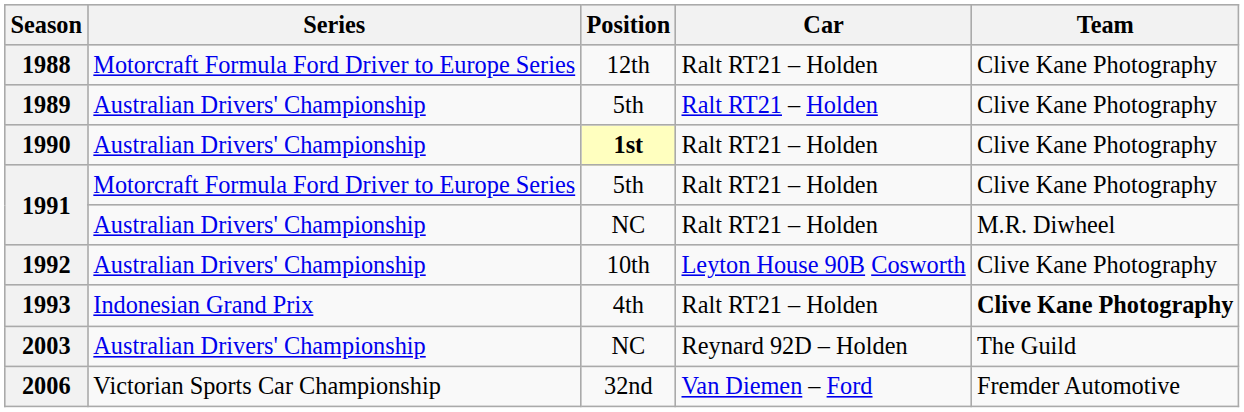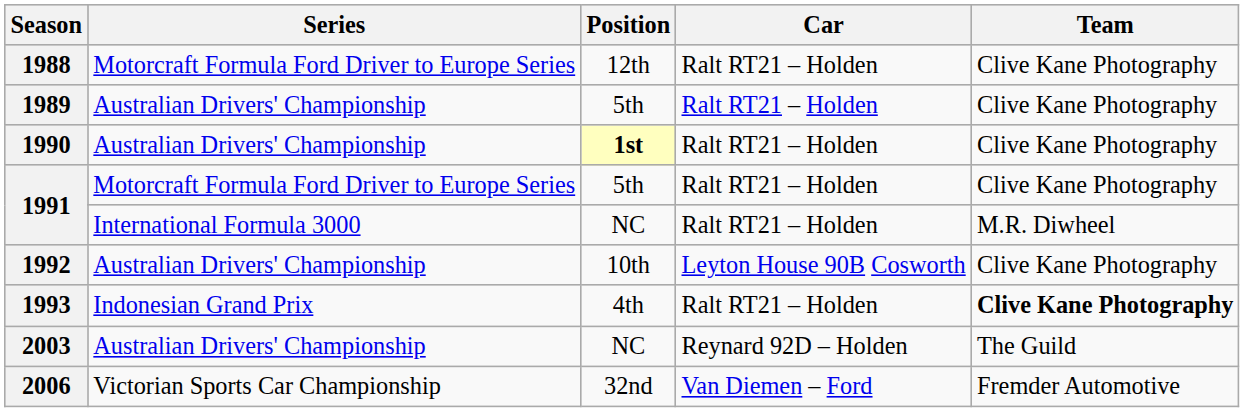 <table class="wikitable" style="font-size: 95%;">
 <tr>
 <th>Season</th>
 <th>Series</th>
 <th>Position</th>
 <th>Car</th>
 <th>Team</th>
 </tr>
 <tr>
 <th>1988</th>
 <td><a href='#'>Motorcraft Formula Ford Driver to Europe Series</a></td>
 <td align="center">12th</td>
 <td>Ralt RT21 – Holden</td>
 <td>Clive Kane Photography</td>
 </tr>
 <tr>
 <th>1989</th>
 <td><a href='#'>Australian Drivers' Championship</a></td>
 <td align="center">5th</td>
 <td><a href='#'>Ralt RT21</a> – <a href='#'>Holden</a></td>
 <td>Clive Kane Photography</td>
 </tr>
 <tr>
 <th>1990</th>
 <td><a href='#'>Australian Drivers' Championship</a></td>
 <td align="center" style="background:#ffffbf;"><strong>1st</strong></td>
 <td>Ralt RT21 – Holden</td>
 <td>Clive Kane Photography</td>
 </tr>
 <tr>
 <th Rowspan=2>1991</th>
 <td><a href='#'>Motorcraft Formula Ford Driver to Europe Series</a></td>
 <td align="center">5th</td>
 <td>Ralt RT21 – Holden</td>
 <td>Clive Kane Photography</td>
 </tr>
 <tr>
-<td><a href='#'>Australian Drivers' Championship</a></td>
+<td><a href='#'>International Formula 3000</a></td>
 <td align="center">NC</td>
 <td>Ralt RT21 – Holden</td>
 <td>M.R. Diwheel</td>
 </tr>
 <tr>
 <th>1992</th>
 <td><a href='#'>Australian Drivers' Championship</a></td>
 <td align="center">10th</td>
 <td><a href='#'>Leyton House 90B</a> <a href='#'>Cosworth</a></td>
 <td>Clive Kane Photography</td>
 </tr>
 <tr>
 <th>1993</th>
 <td><a href='#'>Indonesian Grand Prix</a></td>
 <td align="center">4th</td>
 <td>Ralt RT21 – Holden</td>
 <td><strong>Clive Kane Photography</strong></td>
 </tr>
 <tr>
 <th>2003</th>
 <td><a href='#'>Australian Drivers' Championship</a></td>
 <td align="center">NC</td>
 <td>Reynard 92D – Holden</td>
 <td>The Guild</td>
 </tr>
 <tr>
 <th>2006</th>
 <td>Victorian Sports Car Championship</td>
 <td align="center">32nd</td>
 <td><a href='#'>Van Diemen</a> – <a href='#'>Ford</a></td>
 <td>Fremder Automotive</td>
 </tr>
 </table>
